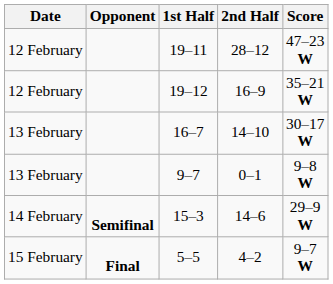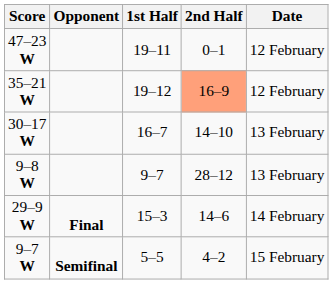 <table class="wikitable" style="text-align:center;">
 <tr>
-<th>Date</th>
+<th>Score</th>
 <th>Opponent</th>
 <th>1st Half</th>
 <th>2nd Half</th>
-<th>Score</th>
+<th>Date</th>
 </tr>
 <tr>
-<td>12 February</td>
+<td>47–23<br><strong>W</strong></td>
 <td></td>
 <td>19–11</td>
-<td>28–12</td>
-<td>47–23<br><strong>W</strong></td>
+<td>0–1</td>
+<td>12 February</td>
 </tr>
 <tr>
-<td>12 February</td>
+<td>35–21<br><strong>W</strong></td>
 <td></td>
 <td>19–12</td>
-<td>16–9</td>
-<td>35–21<br><strong>W</strong></td>
+<td style="background: lightsalmon;">16–9</td>
+<td>12 February</td>
 </tr>
 <tr>
-<td>13 February</td>
+<td>30–17<br><strong>W</strong></td>
 <td></td>
 <td>16–7</td>
 <td>14–10</td>
-<td>30–17<br><strong>W</strong></td>
+<td>13 February</td>
 </tr>
 <tr>
-<td>13 February</td>
+<td>9–8<br><strong>W</strong></td>
 <td></td>
 <td>9–7</td>
-<td>0–1</td>
-<td>9–8<br><strong>W</strong></td>
+<td>28–12</td>
+<td>13 February</td>
 </tr>
 <tr>
-<td>14 February</td>
-<td><br><strong>Semifinal</strong></td>
+<td>29–9<br><strong>W</strong></td>
+<td><br><strong>Final</strong></td>
 <td>15–3</td>
 <td>14–6</td>
-<td>29–9<br><strong>W</strong></td>
+<td>14 February</td>
 </tr>
 <tr>
-<td>15 February</td>
-<td><br><strong>Final</strong></td>
+<td>9–7<br><strong>W</strong><br></td>
+<td><br><strong>Semifinal</strong></td>
 <td>5–5</td>
 <td>4–2</td>
-<td>9–7<br><strong>W</strong><br></td>
+<td>15 February</td>
 </tr>
 </table>
